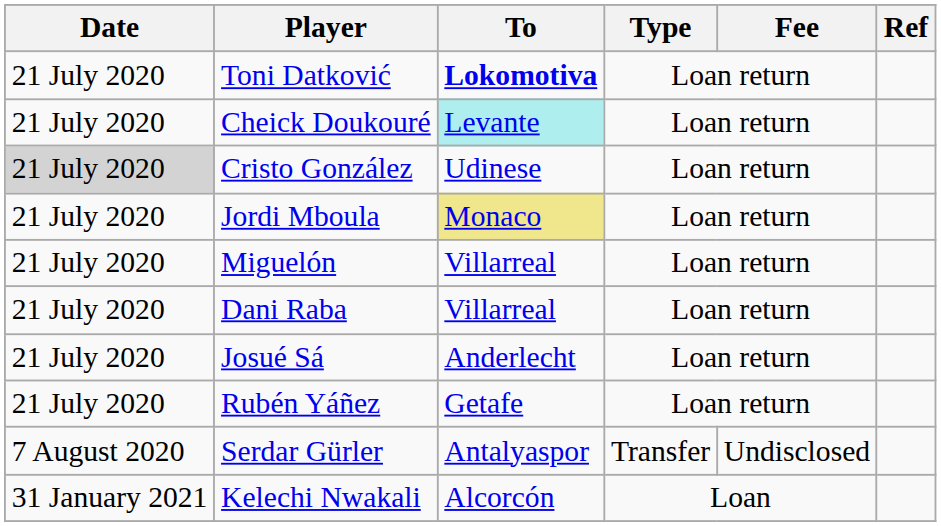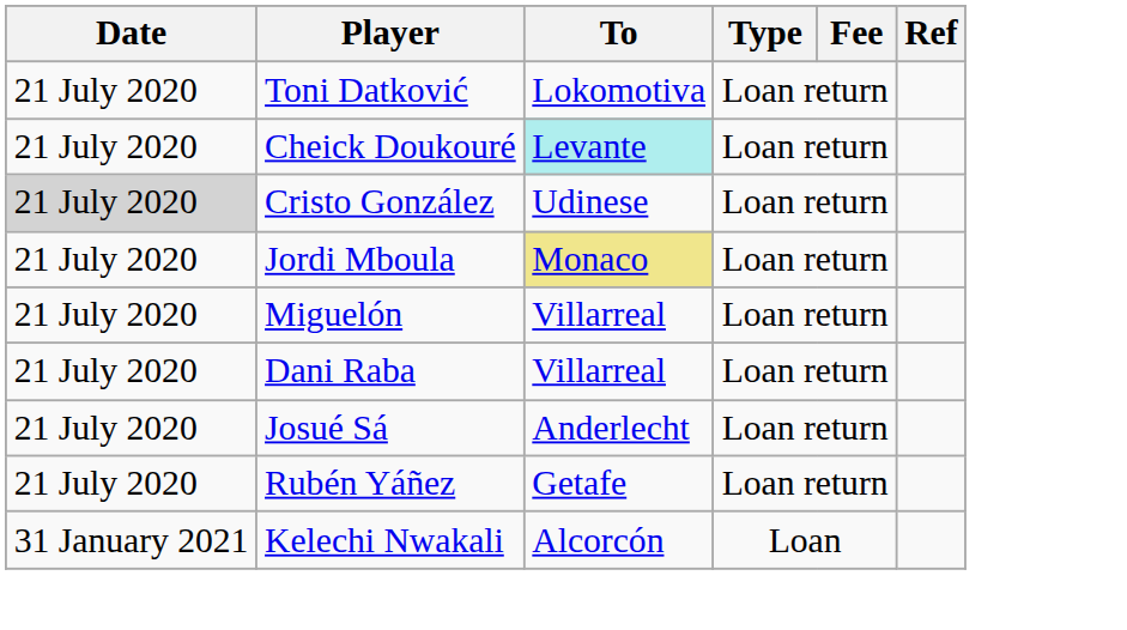 <table class="wikitable">
 <tr>
 <th>Date</th>
 <th>Player</th>
 <th>To</th>
 <th>Type</th>
 <th>Fee</th>
 <th>Ref</th>
 </tr>
 <tr>
 <td>21 July 2020</td>
 <td> <a href='#'>Toni Datković</a></td>
-<td><strong> <a href='#'>Lokomotiva</a></strong></td>
+<td> <a href='#'>Lokomotiva</a></td>
 <td align=center colspan=2>Loan return</td>
 <td align=center></td>
 </tr>
 <tr>
 <td>21 July 2020</td>
 <td> <a href='#'>Cheick Doukouré</a></td>
 <td style="background: paleturquoise;"><a href='#'>Levante</a></td>
 <td align=center colspan=2>Loan return</td>
 <td align=center></td>
 </tr>
 <tr>
 <td style="background: lightgrey;">21 July 2020</td>
 <td> <a href='#'>Cristo González</a></td>
 <td> <a href='#'>Udinese</a></td>
 <td align=center colspan=2>Loan return</td>
 <td align=center></td>
 </tr>
 <tr>
 <td>21 July 2020</td>
 <td> <a href='#'>Jordi Mboula</a></td>
 <td style="background: khaki;"> <a href='#'>Monaco</a></td>
 <td align=center colspan=2>Loan return</td>
 <td align=center></td>
 </tr>
 <tr>
 <td>21 July 2020</td>
 <td> <a href='#'>Miguelón</a></td>
 <td><a href='#'>Villarreal</a></td>
 <td align=center colspan=2>Loan return</td>
 <td align=center></td>
 </tr>
 <tr>
 <td>21 July 2020</td>
 <td> <a href='#'>Dani Raba</a></td>
 <td><a href='#'>Villarreal</a></td>
 <td align=center colspan=2>Loan return</td>
 <td align=center></td>
 </tr>
 <tr>
 <td>21 July 2020</td>
 <td> <a href='#'>Josué Sá</a></td>
 <td> <a href='#'>Anderlecht</a></td>
 <td align=center colspan=2>Loan return</td>
 <td align=center></td>
 </tr>
 <tr>
 <td>21 July 2020</td>
 <td> <a href='#'>Rubén Yáñez</a></td>
 <td><a href='#'>Getafe</a></td>
 <td align=center colspan=2>Loan return</td>
 <td align=center></td>
 </tr>
 <tr>
-<td>7 August 2020</td>
-<td> <a href='#'>Serdar Gürler</a></td>
-<td> <a href='#'>Antalyaspor</a></td>
-<td align=center>Transfer</td>
-<td align=center>Undisclosed</td>
-<td align=center></td>
-</tr>
-<tr>
 <td>31 January 2021</td>
 <td> <a href='#'>Kelechi Nwakali</a></td>
 <td><a href='#'>Alcorcón</a></td>
 <td align=center colspan=2>Loan</td>
 <td align=center></td>
 </tr>
 </table>
